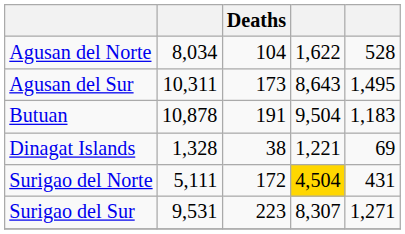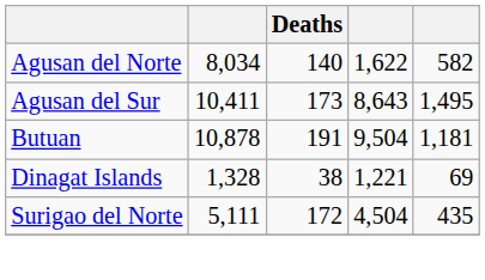 <table class="wikitable plainrowheaders float"  font-size:100%; width:auto; clear:right; margin:0 0 0.3em 1em;">
 <tr>
 <th></th>
 <th></th>
 <th>Deaths</th>
 <th></th>
 <th></th>
 </tr>
 <tr>
 <td><a href='#'>Agusan del Norte</a></td>
 <td style="text-align:right;">8,034</td>
-<td style="text-align:right;">104</td>
+<td style="text-align:right;">140</td>
 <td style="text-align:right;">1,622</td>
-<td style="text-align:right;">528</td>
+<td style="text-align:right;">582</td>
 </tr>
 <tr>
 <td><a href='#'>Agusan del Sur</a></td>
-<td style="text-align:right;">10,311</td>
+<td style="text-align:right;">10,411</td>
 <td style="text-align:right;">173</td>
 <td style="text-align:right;">8,643</td>
 <td style="text-align:right;">1,495</td>
 </tr>
 <tr>
 <td><a href='#'>Butuan</a></td>
 <td style="text-align:right;">10,878</td>
 <td style="text-align:right;">191</td>
 <td style="text-align:right;">9,504</td>
-<td style="text-align:right;">1,183</td>
+<td style="text-align:right;">1,181</td>
 </tr>
 <tr>
 <td><a href='#'>Dinagat Islands</a></td>
 <td style="text-align:right;">1,328</td>
 <td style="text-align:right;">38</td>
 <td style="text-align:right;">1,221</td>
 <td style="text-align:right;">69</td>
 </tr>
 <tr>
 <td><a href='#'>Surigao del Norte</a></td>
 <td style="text-align:right;">5,111</td>
 <td style="text-align:right;">172</td>
-<td style="background: gold; text-align:right;">4,504</td>
-<td style="text-align:right;">431</td>
-</tr>
-<tr>
-<td><a href='#'>Surigao del Sur</a></td>
-<td style="text-align:right;">9,531</td>
-<td style="text-align:right;">223</td>
-<td style="text-align:right;">8,307</td>
-<td style="text-align:right;">1,271</td>
+<td style="text-align:right;">4,504</td>
+<td style="text-align:right;">435</td>
 </tr>
 <tr>
 </tr>
 </table>
